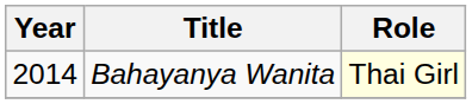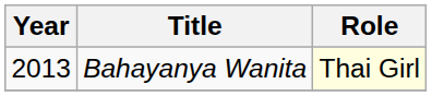 <table class="wikitable">
 <tr>
 <th>Year</th>
 <th>Title</th>
 <th>Role</th>
 </tr>
 <tr>
-<td>2014</td>
+<td>2013</td>
 <td><em>Bahayanya Wanita</em></td>
 <td style="background: lightyellow;">Thai Girl</td>
 </tr>
 <tr>
 </tr>
 </table>
